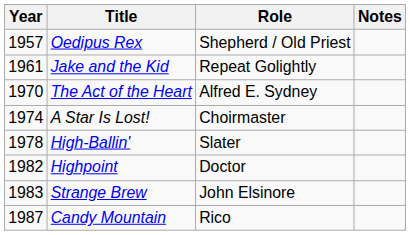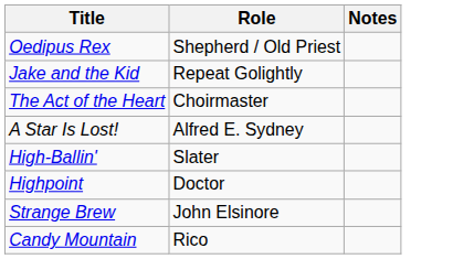 <table class="wikitable sortable">
 <tr>
-<th>Year</th>
 <th>Title</th>
 <th>Role</th>
 <th class="unsortable">Notes</th>
 </tr>
 <tr>
-<td>1957</td>
 <td><em><a href='#'>Oedipus Rex</a></em></td>
 <td>Shepherd / Old Priest</td>
 <td></td>
 </tr>
 <tr>
-<td>1961</td>
 <td><em><a href='#'>Jake and the Kid</a></em></td>
 <td>Repeat Golightly</td>
 <td></td>
 </tr>
 <tr>
-<td>1970</td>
 <td data-sort-value="Act of the Heart, The"><em><a href='#'>The Act of the Heart</a></em></td>
+<td>Choirmaster</td>
+<td></td>
+</tr>
+<tr>
+<td data-sort-value="Star Is Lost!, A"><em>A Star Is Lost!</em></td>
 <td>Alfred E. Sydney</td>
 <td></td>
 </tr>
 <tr>
-<td>1974</td>
-<td data-sort-value="Star Is Lost!, A"><em>A Star Is Lost!</em></td>
-<td>Choirmaster</td>
-<td></td>
-</tr>
-<tr>
-<td>1978</td>
 <td><em><a href='#'>High-Ballin'</a></em></td>
 <td>Slater</td>
 <td></td>
 </tr>
 <tr>
-<td>1982</td>
 <td><em><a href='#'>Highpoint</a></em></td>
 <td>Doctor</td>
 <td></td>
 </tr>
 <tr>
-<td>1983</td>
 <td><em><a href='#'>Strange Brew</a></em></td>
 <td>John Elsinore</td>
 <td></td>
 </tr>
 <tr>
-<td>1987</td>
 <td><em><a href='#'>Candy Mountain</a></em></td>
 <td>Rico</td>
 <td></td>
 </tr>
 </table>
